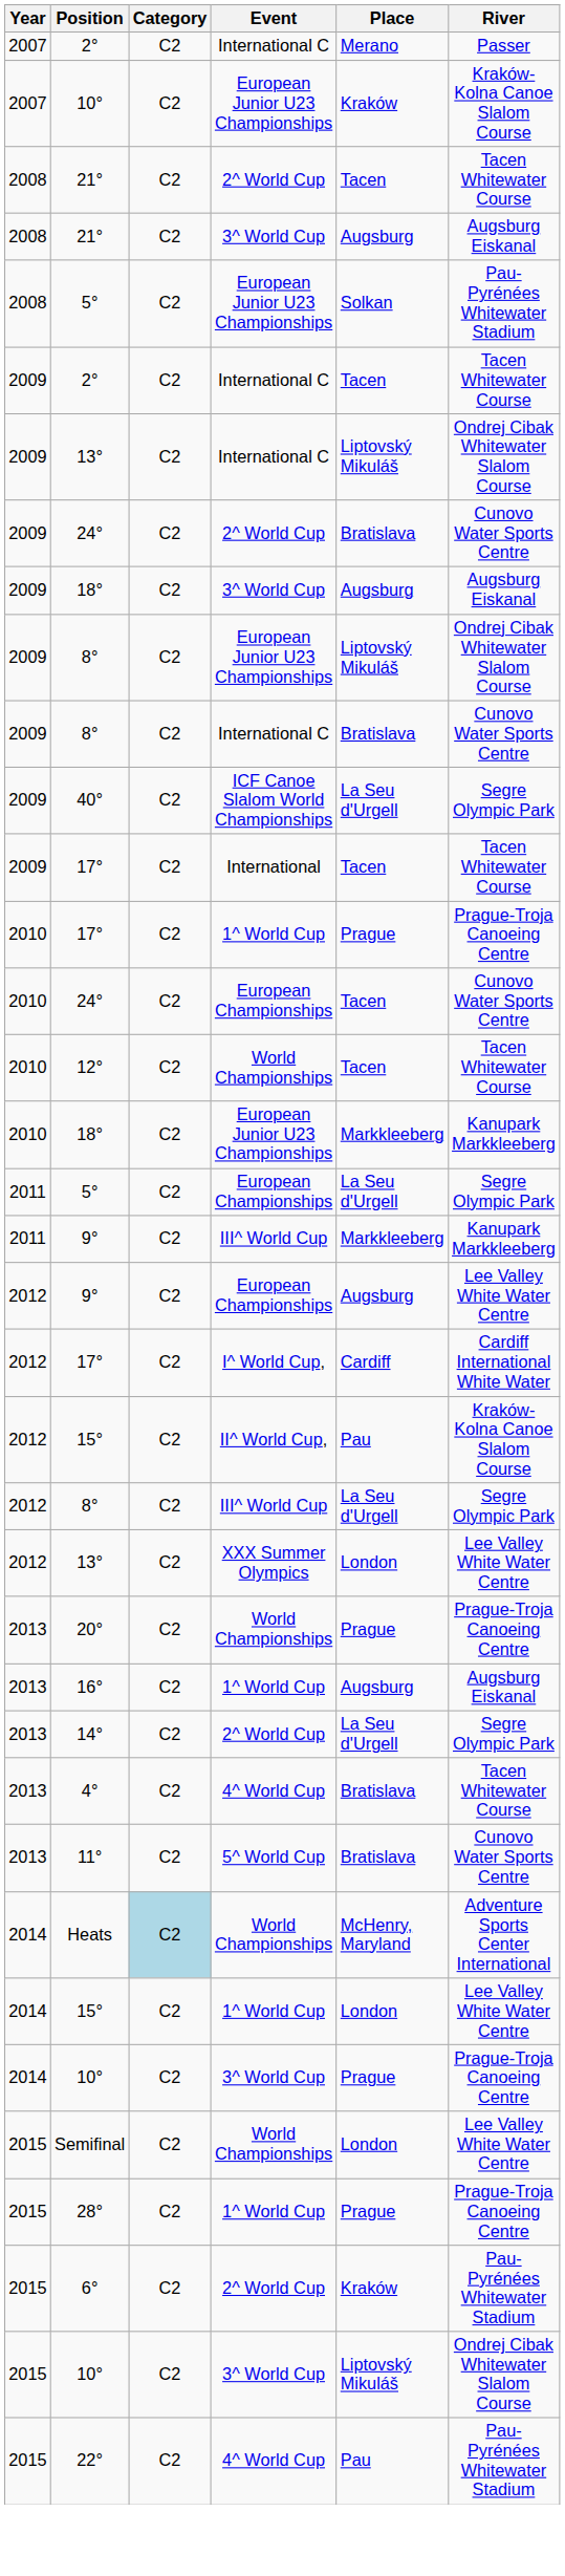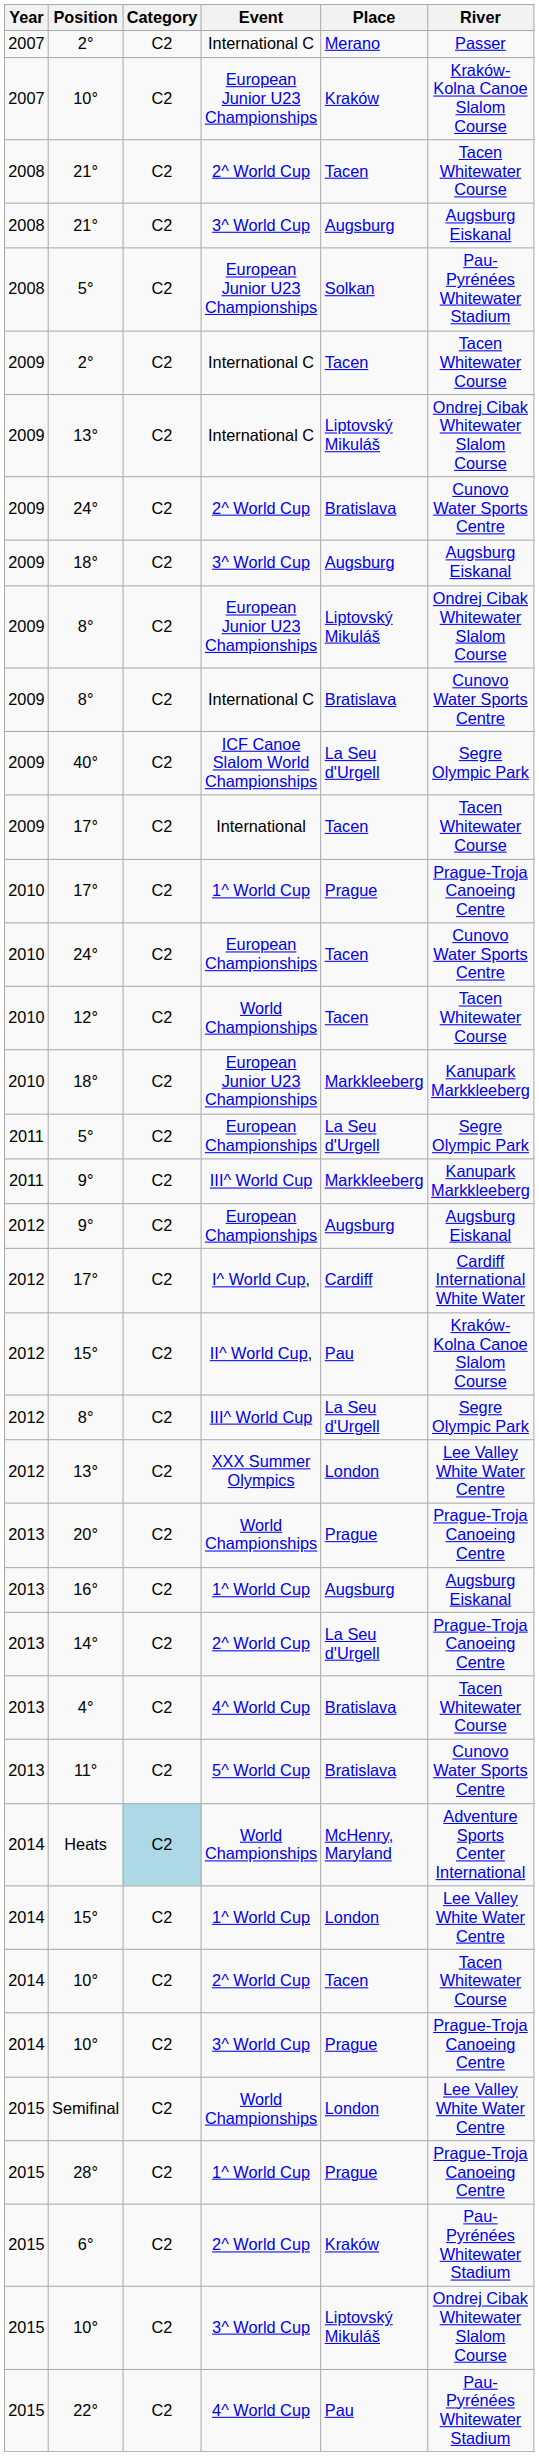 <table class="wikitable" style="font-size:98%;width:480px;text-align:center;">
 <tr>
 <th>Year</th>
 <th>Position</th>
 <th>Category</th>
 <th>Event</th>
 <th>Place</th>
 <th>River</th>
 </tr>
 <tr>
 <td>2007</td>
 <td>2°</td>
 <td>C2</td>
 <td>International C</td>
 <td align="left"> <a href='#'>Merano</a></td>
 <td><a href='#'>Passer</a></td>
 </tr>
 <tr>
 <td>2007</td>
 <td>10°</td>
 <td>C2</td>
 <td><a href='#'>European Junior U23 Championships</a></td>
 <td align="left"> <a href='#'>Kraków</a></td>
 <td><a href='#'>Kraków-Kolna Canoe Slalom Course</a></td>
 </tr>
 <tr>
 <td>2008</td>
 <td>21°</td>
 <td>C2</td>
 <td><a href='#'>2^ World Cup</a></td>
 <td align="left"> <a href='#'>Tacen</a></td>
 <td><a href='#'>Tacen Whitewater Course</a></td>
 </tr>
 <tr>
 <td>2008</td>
 <td>21°</td>
 <td>C2</td>
 <td><a href='#'>3^ World Cup</a></td>
 <td align="left"> <a href='#'>Augsburg</a></td>
 <td><a href='#'>Augsburg Eiskanal</a></td>
 </tr>
 <tr>
 <td>2008</td>
 <td>5°</td>
 <td>C2</td>
 <td><a href='#'>European Junior U23 Championships</a></td>
 <td align="left"> <a href='#'>Solkan</a></td>
 <td><a href='#'>Pau-Pyrénées Whitewater Stadium</a></td>
 </tr>
 <tr>
 <td>2009</td>
 <td>2°</td>
 <td>C2</td>
 <td>International C</td>
 <td align="left"> <a href='#'>Tacen</a></td>
 <td><a href='#'>Tacen Whitewater Course</a></td>
 </tr>
 <tr>
 <td>2009</td>
 <td>13°</td>
 <td>C2</td>
 <td>International C</td>
 <td align="left"> <a href='#'>Liptovský Mikuláš</a></td>
 <td><a href='#'>Ondrej Cibak Whitewater Slalom Course</a></td>
 </tr>
 <tr>
 <td>2009</td>
 <td>24°</td>
 <td>C2</td>
 <td><a href='#'>2^ World Cup</a></td>
 <td align="left"> <a href='#'>Bratislava</a></td>
 <td><a href='#'>Cunovo Water Sports Centre</a></td>
 </tr>
 <tr>
 <td>2009</td>
 <td>18°</td>
 <td>C2</td>
 <td><a href='#'>3^ World Cup</a></td>
 <td align="left"> <a href='#'>Augsburg</a></td>
 <td><a href='#'>Augsburg Eiskanal</a></td>
 </tr>
 <tr>
 <td>2009</td>
 <td>8°</td>
 <td>C2</td>
 <td><a href='#'>European Junior U23 Championships</a></td>
 <td align="left"> <a href='#'>Liptovský Mikuláš</a></td>
 <td><a href='#'>Ondrej Cibak Whitewater Slalom Course</a></td>
 </tr>
 <tr>
 <td>2009</td>
 <td>8°</td>
 <td>C2</td>
 <td>International C</td>
 <td align="left"> <a href='#'>Bratislava</a></td>
 <td><a href='#'>Cunovo Water Sports Centre</a></td>
 </tr>
 <tr>
 <td>2009</td>
 <td>40°</td>
 <td>C2</td>
 <td><a href='#'>ICF Canoe Slalom World Championships</a></td>
 <td align="left"> <a href='#'>La Seu d'Urgell</a></td>
 <td><a href='#'>Segre Olympic Park</a></td>
 </tr>
 <tr>
 <td>2009</td>
 <td>17°</td>
 <td>C2</td>
 <td>International</td>
 <td align="left"> <a href='#'>Tacen</a></td>
 <td><a href='#'>Tacen Whitewater Course</a></td>
 </tr>
 <tr>
 <td>2010</td>
 <td>17°</td>
 <td>C2</td>
 <td><a href='#'>1^ World Cup</a></td>
 <td align="left"> <a href='#'>Prague</a></td>
 <td><a href='#'>Prague-Troja Canoeing Centre</a></td>
 </tr>
 <tr>
 <td>2010</td>
 <td>24°</td>
 <td>C2</td>
 <td><a href='#'>European Championships</a></td>
 <td align="left"> <a href='#'>Tacen</a></td>
 <td><a href='#'>Cunovo Water Sports Centre</a></td>
 </tr>
 <tr>
 <td>2010</td>
 <td>12°</td>
 <td>C2</td>
 <td><a href='#'>World Championships</a></td>
 <td align="left"> <a href='#'>Tacen</a></td>
 <td><a href='#'>Tacen Whitewater Course</a></td>
 </tr>
 <tr>
 <td>2010</td>
 <td>18°</td>
 <td>C2</td>
 <td><a href='#'>European Junior U23 Championships</a></td>
 <td align="left"> <a href='#'>Markkleeberg</a></td>
 <td><a href='#'>Kanupark Markkleeberg</a></td>
 </tr>
 <tr>
 <td>2011</td>
 <td>5°</td>
 <td>C2</td>
 <td><a href='#'>European Championships</a></td>
 <td align="left"> <a href='#'>La Seu d'Urgell</a></td>
 <td><a href='#'>Segre Olympic Park</a></td>
 </tr>
 <tr>
 <td>2011</td>
 <td>9°</td>
 <td>C2</td>
 <td><a href='#'>III^ World Cup</a></td>
 <td align="left"> <a href='#'>Markkleeberg</a></td>
 <td><a href='#'>Kanupark Markkleeberg</a></td>
 </tr>
 <tr>
 <td>2012</td>
 <td>9°</td>
 <td>C2</td>
 <td><a href='#'>European Championships</a></td>
 <td align="left"> <a href='#'>Augsburg</a></td>
-<td><a href='#'>Lee Valley White Water Centre</a></td>
+<td><a href='#'>Augsburg Eiskanal</a></td>
 </tr>
 <tr>
 <td>2012</td>
 <td>17°</td>
 <td>C2</td>
 <td><a href='#'>I^ World Cup</a>,</td>
 <td align="left"> <a href='#'>Cardiff</a></td>
 <td><a href='#'>Cardiff International White Water</a></td>
 </tr>
 <tr>
 <td>2012</td>
 <td>15°</td>
 <td>C2</td>
 <td><a href='#'>II^ World Cup</a>,</td>
 <td align="left"> <a href='#'>Pau</a></td>
 <td><a href='#'>Kraków-Kolna Canoe Slalom Course</a></td>
 </tr>
 <tr>
 <td>2012</td>
 <td>8°</td>
 <td>C2</td>
 <td><a href='#'>III^ World Cup</a></td>
 <td align="left"> <a href='#'>La Seu d'Urgell</a></td>
 <td><a href='#'>Segre Olympic Park</a></td>
 </tr>
 <tr>
 <td>2012</td>
 <td>13°</td>
 <td>C2</td>
 <td><a href='#'>XXX Summer Olympics</a></td>
 <td align="left"> <a href='#'>London</a></td>
 <td><a href='#'>Lee Valley White Water Centre</a></td>
 </tr>
 <tr>
 <td>2013</td>
 <td>20°</td>
 <td>C2</td>
 <td><a href='#'>World Championships</a></td>
 <td align="left"> <a href='#'>Prague</a></td>
 <td><a href='#'>Prague-Troja Canoeing Centre</a></td>
 </tr>
 <tr>
 <td>2013</td>
 <td>16°</td>
 <td>C2</td>
 <td><a href='#'>1^ World Cup</a></td>
 <td align="left"> <a href='#'>Augsburg</a></td>
 <td><a href='#'>Augsburg Eiskanal</a></td>
 </tr>
 <tr>
 <td>2013</td>
 <td>14°</td>
 <td>C2</td>
 <td><a href='#'>2^ World Cup</a></td>
 <td align="left"> <a href='#'>La Seu d'Urgell</a></td>
-<td><a href='#'>Segre Olympic Park</a></td>
+<td><a href='#'>Prague-Troja Canoeing Centre</a></td>
 </tr>
 <tr>
 <td>2013</td>
 <td>4°</td>
 <td>C2</td>
 <td><a href='#'>4^ World Cup</a></td>
 <td align="left"> <a href='#'>Bratislava</a></td>
 <td><a href='#'>Tacen Whitewater Course</a></td>
 </tr>
 <tr>
 <td>2013</td>
 <td>11°</td>
 <td>C2</td>
 <td><a href='#'>5^ World Cup</a></td>
 <td align="left"> <a href='#'>Bratislava</a></td>
 <td><a href='#'>Cunovo Water Sports Centre</a></td>
 </tr>
 <tr>
 <td>2014</td>
 <td>Heats</td>
 <td style="background: lightblue;">C2</td>
 <td><a href='#'>World Championships</a></td>
 <td align="left"> <a href='#'>McHenry, Maryland</a></td>
 <td><a href='#'>Adventure Sports Center International</a></td>
 </tr>
 <tr>
 <td>2014</td>
 <td>15°</td>
 <td>C2</td>
 <td><a href='#'>1^ World Cup</a></td>
 <td align="left"> <a href='#'>London</a></td>
 <td><a href='#'>Lee Valley White Water Centre</a></td>
+</tr>
+<tr>
+<td>2014</td>
+<td>10°</td>
+<td>C2</td>
+<td><a href='#'>2^ World Cup</a></td>
+<td align="left"> <a href='#'>Tacen</a></td>
+<td><a href='#'>Tacen Whitewater Course</a></td>
 </tr>
 <tr>
 <td>2014</td>
 <td>10°</td>
 <td>C2</td>
 <td><a href='#'>3^ World Cup</a></td>
 <td align="left"> <a href='#'>Prague</a></td>
 <td><a href='#'>Prague-Troja Canoeing Centre</a></td>
 </tr>
 <tr>
 <td>2015</td>
 <td>Semifinal</td>
 <td>C2</td>
 <td><a href='#'>World Championships</a></td>
 <td align="left"> <a href='#'>London</a></td>
 <td><a href='#'>Lee Valley White Water Centre</a></td>
 </tr>
 <tr>
 <td>2015</td>
 <td>28°</td>
 <td>C2</td>
 <td><a href='#'>1^ World Cup</a></td>
 <td align="left"> <a href='#'>Prague</a></td>
 <td><a href='#'>Prague-Troja Canoeing Centre</a></td>
 </tr>
 <tr>
 <td>2015</td>
 <td>6°</td>
 <td>C2</td>
 <td><a href='#'>2^ World Cup</a></td>
 <td align="left"> <a href='#'>Kraków</a></td>
 <td><a href='#'>Pau-Pyrénées Whitewater Stadium</a></td>
 </tr>
 <tr>
 <td>2015</td>
 <td>10°</td>
 <td>C2</td>
 <td><a href='#'>3^ World Cup</a></td>
 <td align="left"> <a href='#'>Liptovský Mikuláš</a></td>
 <td><a href='#'>Ondrej Cibak Whitewater Slalom Course</a></td>
 </tr>
 <tr>
 <td>2015</td>
 <td>22°</td>
 <td>C2</td>
 <td><a href='#'>4^ World Cup</a></td>
 <td align="left"> <a href='#'>Pau</a></td>
 <td><a href='#'>Pau-Pyrénées Whitewater Stadium</a></td>
 </tr>
 </table>
